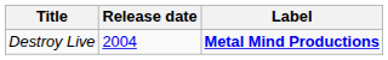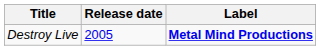 <table class="wikitable">
 <tr>
 <th>Title</th>
 <th>Release date</th>
 <th>Label</th>
 </tr>
 <tr>
 <td><em>Destroy Live</em></td>
-<td><a href='#'>2004</a></td>
+<td><a href='#'>2005</a></td>
 <td><strong><a href='#'>Metal Mind Productions</a></strong></td>
 </tr>
 </table>
